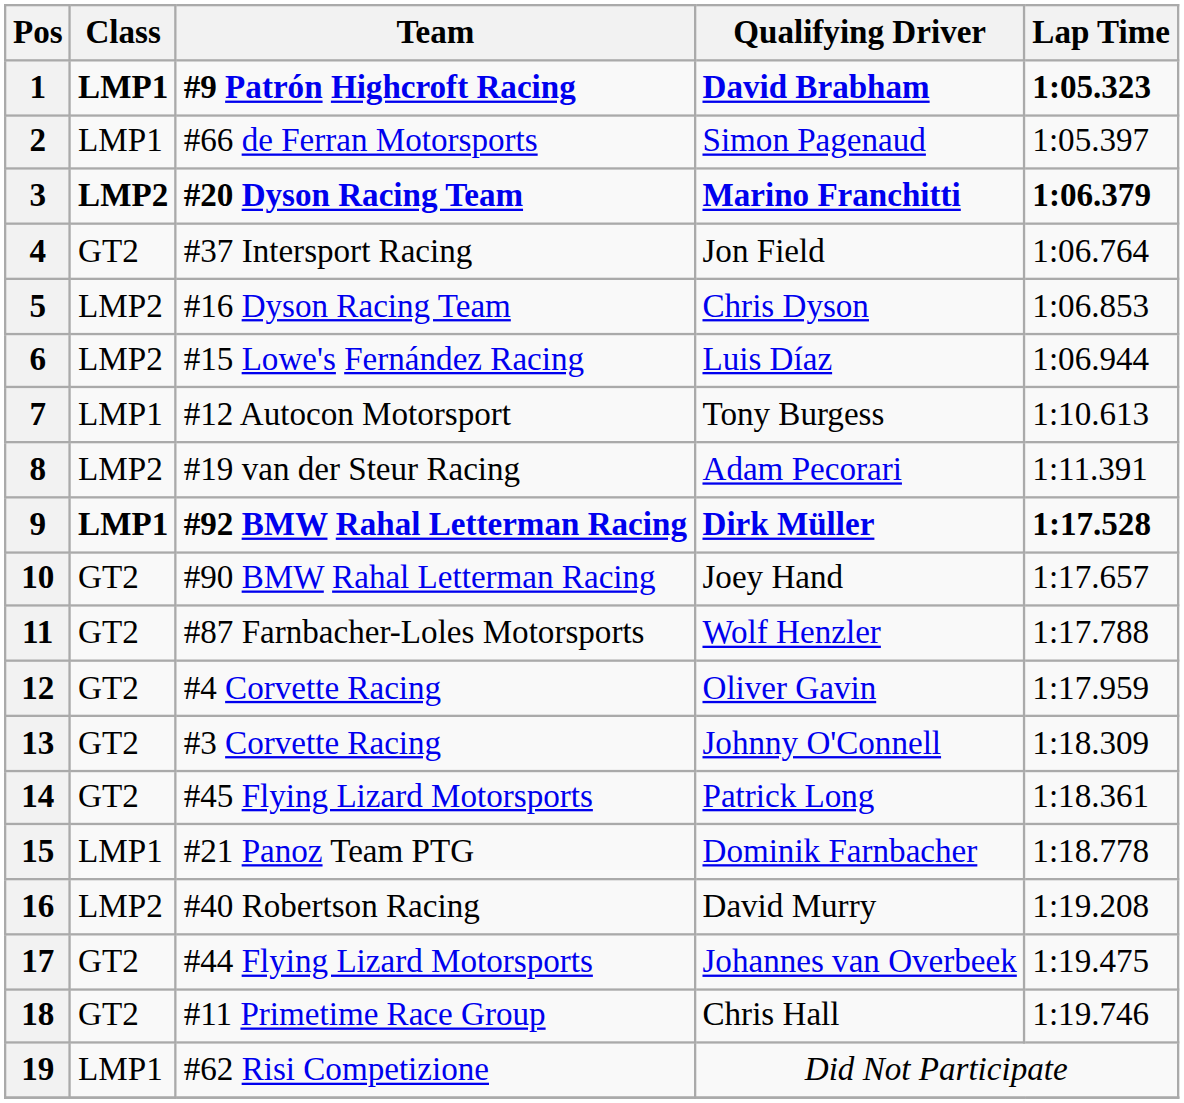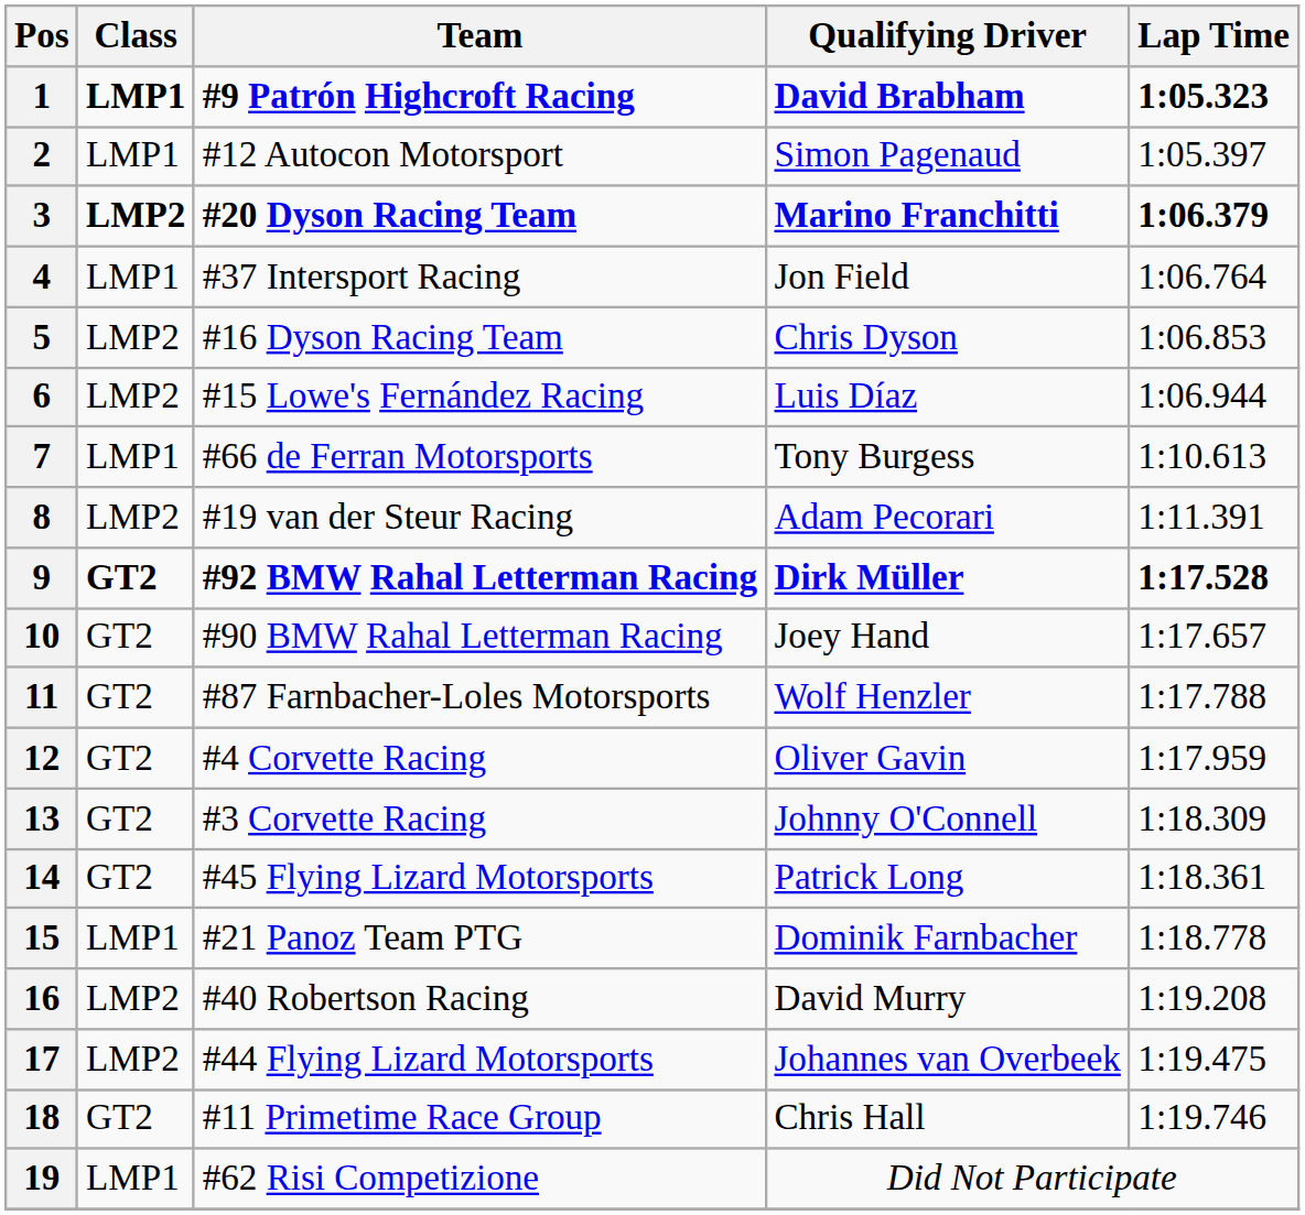 <table class="wikitable" style="font-size: 90%;">
 <tr>
 <th>Pos</th>
 <th>Class</th>
 <th>Team</th>
 <th>Qualifying Driver</th>
 <th>Lap Time</th>
 </tr>
 <tr style="font-weight:bold">
 <th>1</th>
 <td>LMP1</td>
 <td>#9 <a href='#'>Patrón</a> <a href='#'>Highcroft Racing</a></td>
 <td><a href='#'>David Brabham</a></td>
 <td>1:05.323</td>
 </tr>
 <tr>
 <th>2</th>
 <td>LMP1</td>
-<td>#66 <a href='#'>de Ferran Motorsports</a></td>
+<td>#12 Autocon Motorsport</td>
 <td><a href='#'>Simon Pagenaud</a></td>
 <td>1:05.397</td>
 </tr>
 <tr style="font-weight:bold">
 <th>3</th>
 <td>LMP2</td>
 <td>#20 <a href='#'>Dyson Racing Team</a></td>
 <td><a href='#'>Marino Franchitti</a></td>
 <td>1:06.379</td>
 </tr>
 <tr>
 <th>4</th>
-<td>GT2</td>
+<td>LMP1</td>
 <td>#37 Intersport Racing</td>
 <td>Jon Field</td>
 <td>1:06.764</td>
 </tr>
 <tr>
 <th>5</th>
 <td>LMP2</td>
 <td>#16 <a href='#'>Dyson Racing Team</a></td>
 <td><a href='#'>Chris Dyson</a></td>
 <td>1:06.853</td>
 </tr>
 <tr>
 <th>6</th>
 <td>LMP2</td>
 <td>#15 <a href='#'>Lowe's</a> <a href='#'>Fernández Racing</a></td>
 <td><a href='#'>Luis Díaz</a></td>
 <td>1:06.944</td>
 </tr>
 <tr>
 <th>7</th>
 <td>LMP1</td>
-<td>#12 Autocon Motorsport</td>
+<td>#66 <a href='#'>de Ferran Motorsports</a></td>
 <td>Tony Burgess</td>
 <td>1:10.613</td>
 </tr>
 <tr>
 <th>8</th>
 <td>LMP2</td>
 <td>#19 van der Steur Racing</td>
 <td><a href='#'>Adam Pecorari</a></td>
 <td>1:11.391</td>
 </tr>
 <tr style="font-weight:bold">
 <th>9</th>
-<td>LMP1</td>
+<td>GT2</td>
 <td>#92 <a href='#'>BMW</a> <a href='#'>Rahal Letterman Racing</a></td>
 <td><a href='#'>Dirk Müller</a></td>
 <td>1:17.528</td>
 </tr>
 <tr>
 <th>10</th>
 <td>GT2</td>
 <td>#90 <a href='#'>BMW</a> <a href='#'>Rahal Letterman Racing</a></td>
 <td>Joey Hand</td>
 <td>1:17.657</td>
 </tr>
 <tr>
 <th>11</th>
 <td>GT2</td>
 <td>#87 Farnbacher-Loles Motorsports</td>
 <td><a href='#'>Wolf Henzler</a></td>
 <td>1:17.788</td>
 </tr>
 <tr>
 <th>12</th>
 <td>GT2</td>
 <td>#4 <a href='#'>Corvette Racing</a></td>
 <td><a href='#'>Oliver Gavin</a></td>
 <td>1:17.959</td>
 </tr>
 <tr>
 <th>13</th>
 <td>GT2</td>
 <td>#3 <a href='#'>Corvette Racing</a></td>
 <td><a href='#'>Johnny O'Connell</a></td>
 <td>1:18.309</td>
 </tr>
 <tr>
 <th>14</th>
 <td>GT2</td>
 <td>#45 <a href='#'>Flying Lizard Motorsports</a></td>
 <td><a href='#'>Patrick Long</a></td>
 <td>1:18.361</td>
 </tr>
 <tr>
 <th>15</th>
 <td>LMP1</td>
 <td>#21 <a href='#'>Panoz</a> Team PTG</td>
 <td><a href='#'>Dominik Farnbacher</a></td>
 <td>1:18.778</td>
 </tr>
 <tr>
 <th>16</th>
 <td>LMP2</td>
 <td>#40 Robertson Racing</td>
 <td>David Murry</td>
 <td>1:19.208</td>
 </tr>
 <tr>
 <th>17</th>
-<td>GT2</td>
+<td>LMP2</td>
 <td>#44 <a href='#'>Flying Lizard Motorsports</a></td>
 <td><a href='#'>Johannes van Overbeek</a></td>
 <td>1:19.475</td>
 </tr>
 <tr>
 <th>18</th>
 <td>GT2</td>
 <td>#11 <a href='#'>Primetime Race Group</a></td>
 <td>Chris Hall</td>
 <td>1:19.746</td>
 </tr>
 <tr>
 <th>19</th>
 <td>LMP1</td>
 <td>#62 <a href='#'>Risi Competizione</a></td>
 <td colspan=2 align="center"><em>Did Not Participate</em></td>
 </tr>
 <tr>
 </tr>
 </table>
